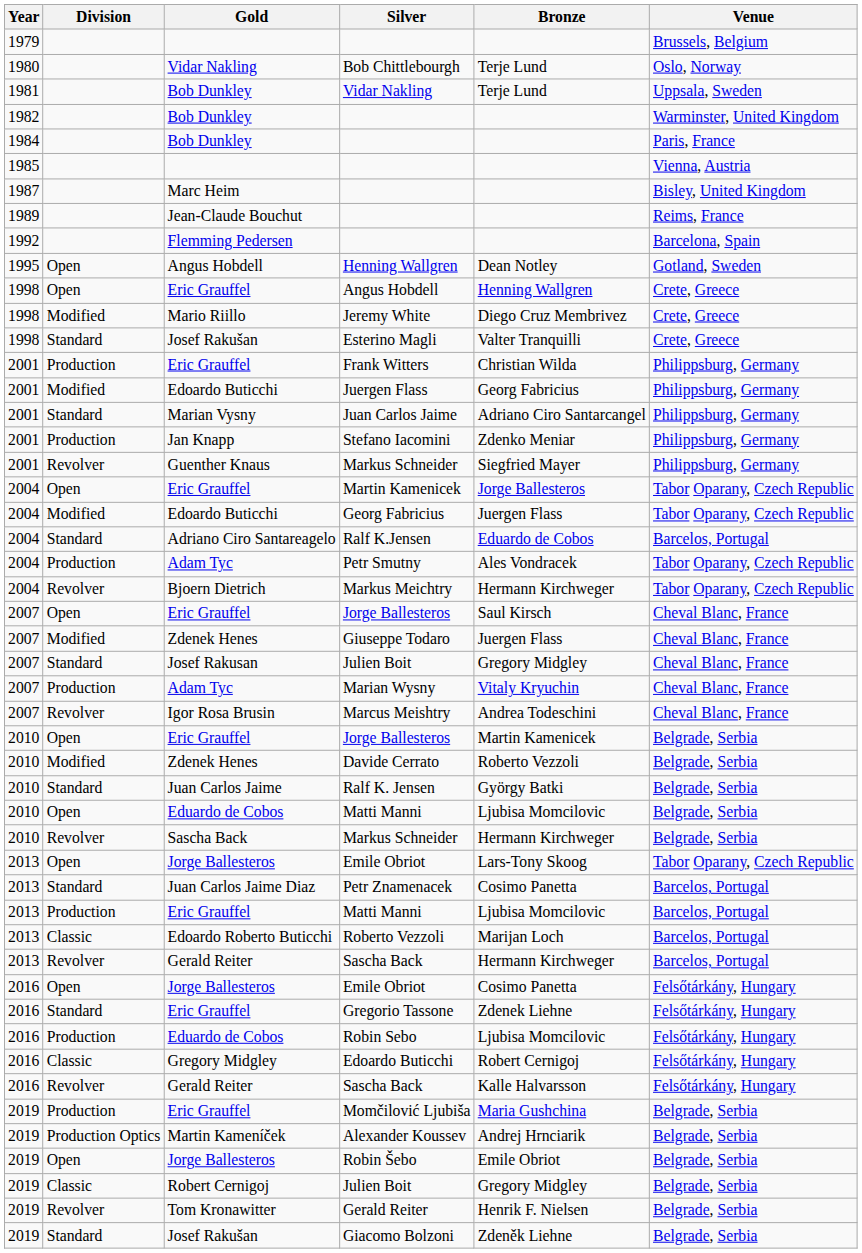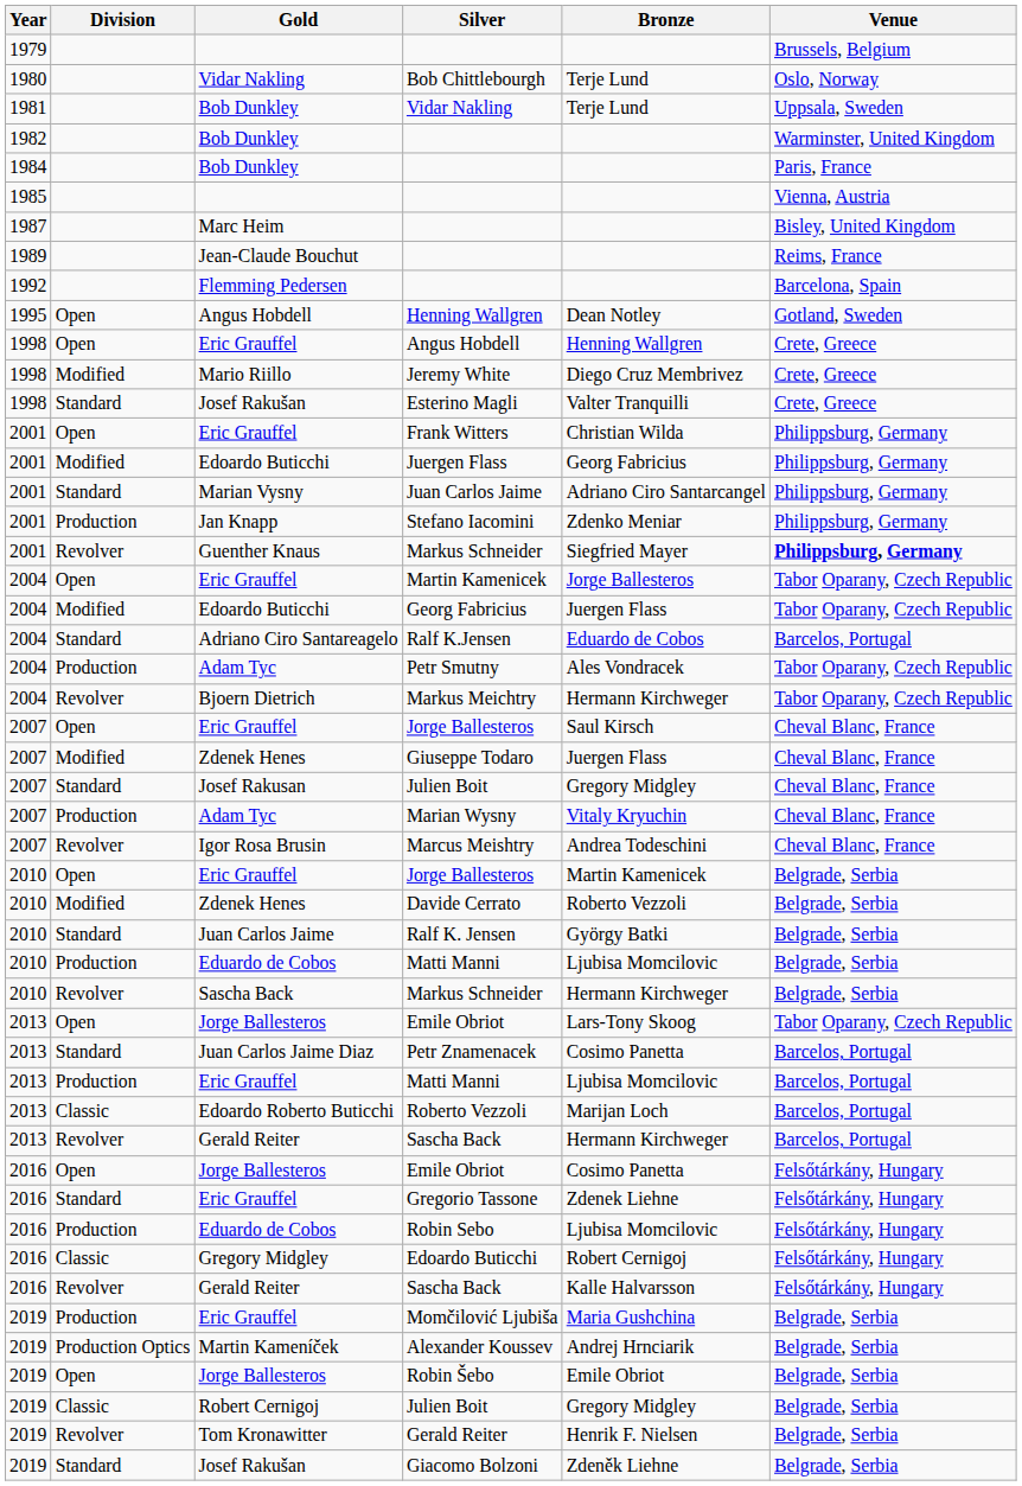 <table class="wikitable sortable" style="text-align: left;">
 <tr>
 <th>Year</th>
 <th>Division</th>
 <th> Gold</th>
 <th> Silver</th>
 <th> Bronze</th>
 <th>Venue</th>
 </tr>
 <tr>
 <td>1979</td>
 <td></td>
 <td></td>
 <td></td>
 <td></td>
 <td><a href='#'>Brussels</a>, <a href='#'>Belgium</a></td>
 </tr>
 <tr>
 <td>1980</td>
 <td></td>
 <td> <a href='#'>Vidar Nakling</a></td>
 <td> Bob Chittlebourgh</td>
 <td> Terje Lund</td>
 <td><a href='#'>Oslo</a>, <a href='#'>Norway</a></td>
 </tr>
 <tr>
 <td>1981</td>
 <td></td>
 <td> <a href='#'>Bob Dunkley</a></td>
 <td> <a href='#'>Vidar Nakling</a></td>
 <td> Terje Lund</td>
 <td><a href='#'>Uppsala</a>, <a href='#'>Sweden</a></td>
 </tr>
 <tr>
 <td>1982</td>
 <td></td>
 <td> <a href='#'>Bob Dunkley</a></td>
 <td></td>
 <td></td>
 <td><a href='#'>Warminster</a>, <a href='#'>United Kingdom</a></td>
 </tr>
 <tr>
 <td>1984</td>
 <td></td>
 <td> <a href='#'>Bob Dunkley</a></td>
 <td></td>
 <td></td>
 <td><a href='#'>Paris</a>, <a href='#'>France</a></td>
 </tr>
 <tr>
 <td>1985</td>
 <td></td>
 <td></td>
 <td></td>
 <td></td>
 <td><a href='#'>Vienna</a>, <a href='#'>Austria</a></td>
 </tr>
 <tr>
 <td>1987</td>
 <td></td>
 <td> Marc Heim</td>
 <td></td>
 <td></td>
 <td><a href='#'>Bisley</a>, <a href='#'>United Kingdom</a></td>
 </tr>
 <tr>
 <td>1989</td>
 <td></td>
 <td> Jean-Claude Bouchut</td>
 <td></td>
 <td></td>
 <td><a href='#'>Reims</a>, <a href='#'>France</a></td>
 </tr>
 <tr>
 <td>1992</td>
 <td></td>
 <td> <a href='#'>Flemming Pedersen</a></td>
 <td></td>
 <td></td>
 <td><a href='#'>Barcelona</a>, <a href='#'>Spain</a></td>
 </tr>
 <tr>
 <td>1995</td>
 <td>Open</td>
 <td>Angus Hobdell</td>
 <td> <a href='#'>Henning Wallgren</a></td>
 <td> Dean Notley</td>
 <td><a href='#'>Gotland</a>, <a href='#'>Sweden</a></td>
 </tr>
 <tr>
 <td>1998</td>
 <td>Open</td>
 <td> <a href='#'>Eric Grauffel</a></td>
 <td> Angus Hobdell</td>
 <td> <a href='#'>Henning Wallgren</a></td>
 <td><a href='#'>Crete</a>, <a href='#'>Greece</a></td>
 </tr>
 <tr>
 <td>1998</td>
 <td>Modified</td>
 <td> Mario Riillo</td>
 <td> Jeremy White</td>
 <td> Diego Cruz Membrivez</td>
 <td><a href='#'>Crete</a>, <a href='#'>Greece</a></td>
 </tr>
 <tr>
 <td>1998</td>
 <td>Standard</td>
 <td> Josef Rakušan</td>
 <td> Esterino Magli</td>
 <td> Valter Tranquilli</td>
 <td><a href='#'>Crete</a>, <a href='#'>Greece</a></td>
 </tr>
 <tr>
 <td>2001</td>
-<td>Production</td>
+<td>Open</td>
 <td> <a href='#'>Eric Grauffel</a></td>
 <td> Frank Witters</td>
 <td> Christian Wilda</td>
 <td><a href='#'>Philippsburg</a>, <a href='#'>Germany</a></td>
 </tr>
 <tr>
 <td>2001</td>
 <td>Modified</td>
 <td> Edoardo Buticchi</td>
 <td> Juergen Flass</td>
 <td> Georg Fabricius</td>
 <td><a href='#'>Philippsburg</a>, <a href='#'>Germany</a></td>
 </tr>
 <tr>
 <td>2001</td>
 <td>Standard</td>
 <td> Marian Vysny</td>
 <td> Juan Carlos Jaime</td>
 <td> Adriano Ciro Santarcangel</td>
 <td><a href='#'>Philippsburg</a>, <a href='#'>Germany</a></td>
 </tr>
 <tr>
 <td>2001</td>
 <td>Production</td>
 <td> Jan Knapp</td>
 <td> Stefano Iacomini</td>
 <td> Zdenko Meniar</td>
 <td><a href='#'>Philippsburg</a>, <a href='#'>Germany</a></td>
 </tr>
 <tr>
 <td>2001</td>
 <td>Revolver</td>
 <td> Guenther Knaus</td>
 <td> Markus Schneider</td>
 <td>Siegfried Mayer</td>
-<td><a href='#'>Philippsburg</a>, <a href='#'>Germany</a></td>
+<td><strong><a href='#'>Philippsburg</a>, <a href='#'>Germany</a></strong></td>
 </tr>
 <tr>
 <td>2004</td>
 <td>Open</td>
 <td> <a href='#'>Eric Grauffel</a></td>
 <td> Martin Kamenicek</td>
 <td> <a href='#'>Jorge Ballesteros</a></td>
 <td><a href='#'>Tabor</a> <a href='#'>Oparany</a>, <a href='#'>Czech Republic</a></td>
 </tr>
 <tr>
 <td>2004</td>
 <td>Modified</td>
 <td> Edoardo Buticchi</td>
 <td> Georg Fabricius</td>
 <td> Juergen Flass</td>
 <td><a href='#'>Tabor</a> <a href='#'>Oparany</a>, <a href='#'>Czech Republic</a></td>
 </tr>
 <tr>
 <td>2004</td>
 <td>Standard</td>
 <td> Adriano Ciro Santareagelo</td>
 <td> Ralf K.Jensen</td>
 <td> <a href='#'>Eduardo de Cobos</a></td>
 <td><a href='#'>Barcelos, Portugal</a></td>
 </tr>
 <tr>
 <td>2004</td>
 <td>Production</td>
 <td> <a href='#'>Adam Tyc</a></td>
 <td> Petr Smutny</td>
 <td> Ales Vondracek</td>
 <td><a href='#'>Tabor</a> <a href='#'>Oparany</a>, <a href='#'>Czech Republic</a></td>
 </tr>
 <tr>
 <td>2004</td>
 <td>Revolver</td>
 <td> Bjoern Dietrich</td>
 <td> Markus Meichtry</td>
 <td> Hermann Kirchweger</td>
 <td><a href='#'>Tabor</a> <a href='#'>Oparany</a>, <a href='#'>Czech Republic</a></td>
 </tr>
 <tr>
 <td>2007</td>
 <td>Open</td>
 <td> <a href='#'>Eric Grauffel</a></td>
 <td> <a href='#'>Jorge Ballesteros</a></td>
 <td> Saul Kirsch</td>
 <td><a href='#'>Cheval Blanc</a>, <a href='#'>France</a></td>
 </tr>
 <tr>
 <td>2007</td>
 <td>Modified</td>
 <td> Zdenek Henes</td>
 <td> Giuseppe Todaro</td>
 <td> Juergen Flass</td>
 <td><a href='#'>Cheval Blanc</a>, <a href='#'>France</a></td>
 </tr>
 <tr>
 <td>2007</td>
 <td>Standard</td>
 <td> Josef Rakusan</td>
 <td> Julien Boit</td>
 <td> Gregory Midgley</td>
 <td><a href='#'>Cheval Blanc</a>, <a href='#'>France</a></td>
 </tr>
 <tr>
 <td>2007</td>
 <td>Production</td>
 <td> <a href='#'>Adam Tyc</a></td>
 <td> Marian Wysny</td>
 <td> <a href='#'>Vitaly Kryuchin</a></td>
 <td><a href='#'>Cheval Blanc</a>, <a href='#'>France</a></td>
 </tr>
 <tr>
 <td>2007</td>
 <td>Revolver</td>
 <td> Igor Rosa Brusin</td>
 <td> Marcus Meishtry</td>
 <td> Andrea Todeschini</td>
 <td><a href='#'>Cheval Blanc</a>, <a href='#'>France</a></td>
 </tr>
 <tr>
 <td>2010</td>
 <td>Open</td>
 <td> <a href='#'>Eric Grauffel</a></td>
 <td> <a href='#'>Jorge Ballesteros</a></td>
 <td> Martin Kamenicek</td>
 <td><a href='#'>Belgrade</a>, <a href='#'>Serbia</a></td>
 </tr>
 <tr>
 <td>2010</td>
 <td>Modified</td>
 <td> Zdenek Henes</td>
 <td> Davide Cerrato</td>
 <td> Roberto Vezzoli</td>
 <td><a href='#'>Belgrade</a>, <a href='#'>Serbia</a></td>
 </tr>
 <tr>
 <td>2010</td>
 <td>Standard</td>
 <td> Juan Carlos Jaime</td>
 <td> Ralf K. Jensen</td>
 <td> György Batki</td>
 <td><a href='#'>Belgrade</a>, <a href='#'>Serbia</a></td>
 </tr>
 <tr>
 <td>2010</td>
-<td>Open</td>
+<td>Production</td>
 <td> <a href='#'>Eduardo de Cobos</a></td>
 <td> Matti Manni</td>
 <td> Ljubisa Momcilovic</td>
 <td><a href='#'>Belgrade</a>, <a href='#'>Serbia</a></td>
 </tr>
 <tr>
 <td>2010</td>
 <td>Revolver</td>
 <td> Sascha Back</td>
 <td> Markus Schneider</td>
 <td> Hermann Kirchweger</td>
 <td><a href='#'>Belgrade</a>, <a href='#'>Serbia</a></td>
 </tr>
 <tr>
 <td>2013</td>
 <td>Open</td>
 <td> <a href='#'>Jorge Ballesteros</a></td>
 <td> Emile Obriot</td>
 <td> Lars-Tony Skoog</td>
 <td><a href='#'>Tabor</a> <a href='#'>Oparany</a>, <a href='#'>Czech Republic</a></td>
 </tr>
 <tr>
 <td>2013</td>
 <td>Standard</td>
 <td> Juan Carlos Jaime Diaz</td>
 <td> Petr Znamenacek</td>
 <td> Cosimo Panetta</td>
 <td><a href='#'>Barcelos, Portugal</a></td>
 </tr>
 <tr>
 <td>2013</td>
 <td>Production</td>
 <td> <a href='#'>Eric Grauffel</a></td>
 <td> Matti Manni</td>
 <td> Ljubisa Momcilovic</td>
 <td><a href='#'>Barcelos, Portugal</a></td>
 </tr>
 <tr>
 <td>2013</td>
 <td>Classic</td>
 <td> Edoardo Roberto Buticchi</td>
 <td> Roberto Vezzoli</td>
 <td> Marijan Loch</td>
 <td><a href='#'>Barcelos, Portugal</a></td>
 </tr>
 <tr>
 <td>2013</td>
 <td>Revolver</td>
 <td> Gerald Reiter</td>
 <td> Sascha Back</td>
 <td> Hermann Kirchweger</td>
 <td><a href='#'>Barcelos, Portugal</a></td>
 </tr>
 <tr>
 <td>2016</td>
 <td>Open</td>
 <td> <a href='#'>Jorge Ballesteros</a></td>
 <td> Emile Obriot</td>
 <td> Cosimo Panetta</td>
 <td><a href='#'>Felsőtárkány</a>, <a href='#'>Hungary</a></td>
 </tr>
 <tr>
 <td>2016</td>
 <td>Standard</td>
 <td> <a href='#'>Eric Grauffel</a></td>
 <td> Gregorio Tassone</td>
 <td> Zdenek Liehne</td>
 <td><a href='#'>Felsőtárkány</a>, <a href='#'>Hungary</a></td>
 </tr>
 <tr>
 <td>2016</td>
 <td>Production</td>
 <td> <a href='#'>Eduardo de Cobos</a></td>
 <td> Robin Sebo</td>
 <td> Ljubisa Momcilovic</td>
 <td><a href='#'>Felsőtárkány</a>, <a href='#'>Hungary</a></td>
 </tr>
 <tr>
 <td>2016</td>
 <td>Classic</td>
 <td> Gregory Midgley</td>
 <td> Edoardo Buticchi</td>
 <td> Robert Cernigoj</td>
 <td><a href='#'>Felsőtárkány</a>, <a href='#'>Hungary</a></td>
 </tr>
 <tr>
 <td>2016</td>
 <td>Revolver</td>
 <td> Gerald Reiter</td>
 <td> Sascha Back</td>
 <td> Kalle Halvarsson</td>
 <td><a href='#'>Felsőtárkány</a>, <a href='#'>Hungary</a></td>
 </tr>
 <tr>
 <td>2019</td>
 <td>Production</td>
 <td> <a href='#'>Eric Grauffel</a></td>
 <td> Momčilović Ljubiša</td>
 <td> <a href='#'>Maria Gushchina</a></td>
 <td><a href='#'>Belgrade</a>, <a href='#'>Serbia</a></td>
 </tr>
 <tr>
 <td>2019</td>
 <td>Production Optics</td>
 <td> Martin Kameníček</td>
 <td> Alexander Koussev</td>
 <td> Andrej Hrnciarik</td>
 <td><a href='#'>Belgrade</a>, <a href='#'>Serbia</a></td>
 </tr>
 <tr>
 <td>2019</td>
 <td>Open</td>
 <td> <a href='#'>Jorge Ballesteros</a></td>
 <td> Robin Šebo</td>
 <td> Emile Obriot</td>
 <td><a href='#'>Belgrade</a>, <a href='#'>Serbia</a></td>
 </tr>
 <tr>
 <td>2019</td>
 <td>Classic</td>
 <td> Robert Cernigoj</td>
 <td> Julien Boit</td>
 <td> Gregory Midgley</td>
 <td><a href='#'>Belgrade</a>, <a href='#'>Serbia</a></td>
 </tr>
 <tr>
 <td>2019</td>
 <td>Revolver</td>
 <td> Tom Kronawitter</td>
 <td> Gerald Reiter</td>
 <td> Henrik F. Nielsen</td>
 <td><a href='#'>Belgrade</a>, <a href='#'>Serbia</a></td>
 </tr>
 <tr>
 <td>2019</td>
 <td>Standard</td>
 <td> Josef Rakušan</td>
 <td> Giacomo Bolzoni</td>
 <td> Zdeněk Liehne</td>
 <td><a href='#'>Belgrade</a>, <a href='#'>Serbia</a></td>
 </tr>
 </table>
